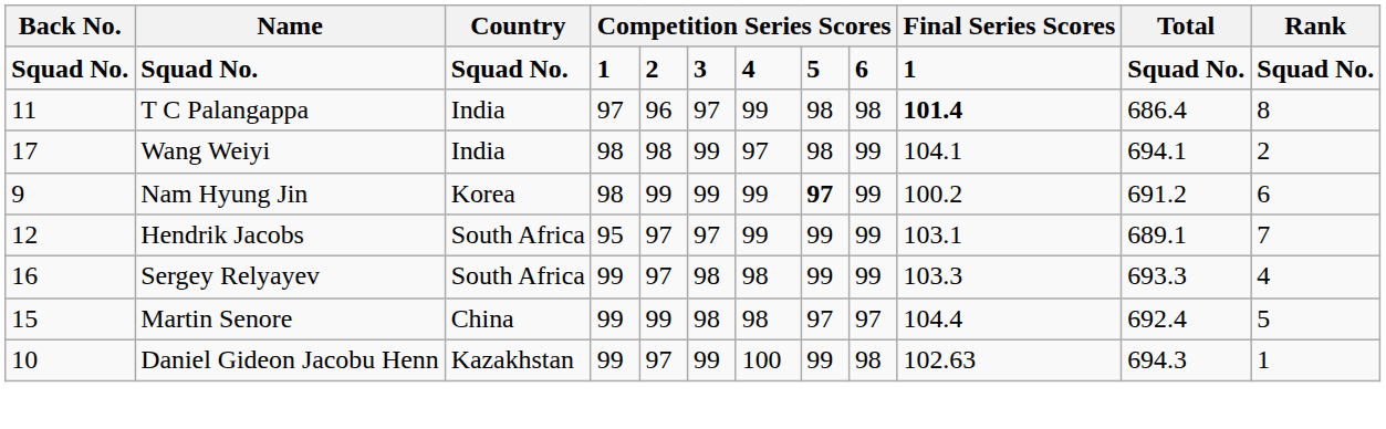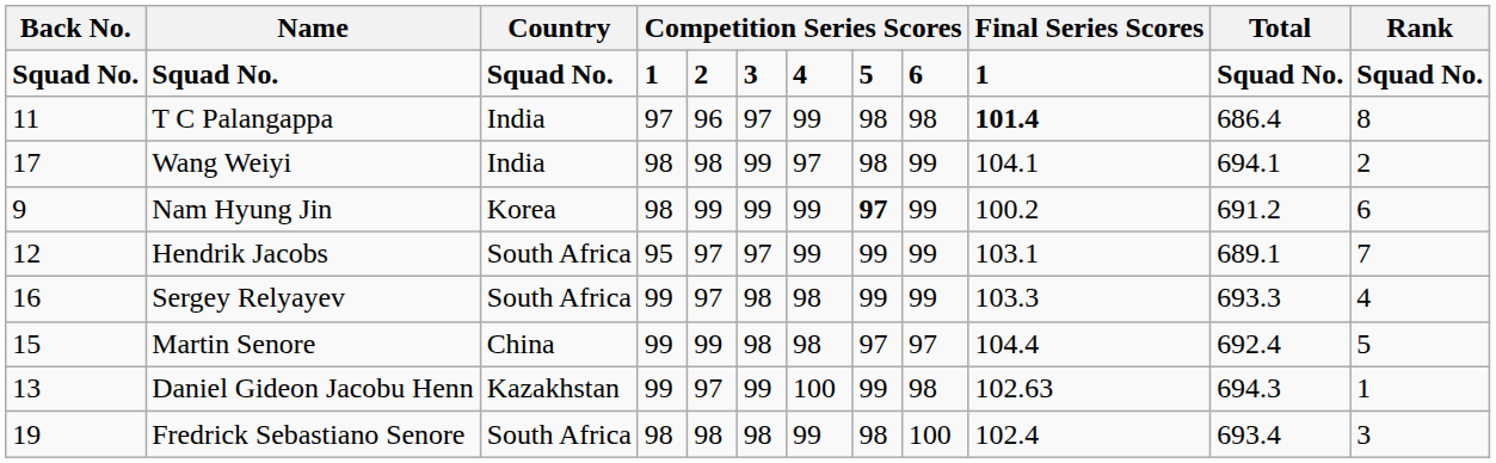 <table class="wikitable">
 <tr>
 <th>Back No.</th>
 <th>Name</th>
 <th>Country</th>
 <th colspan="6">Competition Series Scores</th>
 <th>Final Series Scores</th>
 <th>Total</th>
 <th>Rank</th>
 </tr>
 <tr>
 <td><span><strong>Squad No.</strong></span></td>
 <td><span><strong>Squad No.</strong></span></td>
 <td><span><strong>Squad No.</strong></span></td>
 <td><strong>1</strong></td>
 <td><strong>2</strong></td>
 <td><strong>3</strong></td>
 <td><strong>4</strong></td>
 <td><strong>5</strong></td>
 <td><strong>6</strong></td>
 <td><strong>1</strong></td>
 <td><span><strong>Squad No.</strong></span></td>
 <td><span><strong>Squad No.</strong></span></td>
 </tr>
 <tr>
 <td>11</td>
 <td>T C Palangappa</td>
 <td>India</td>
 <td>97</td>
 <td>96</td>
 <td>97</td>
 <td>99</td>
 <td>98</td>
 <td>98</td>
 <td><strong>101.4</strong></td>
 <td>686.4</td>
 <td>8</td>
 </tr>
 <tr>
 <td>17</td>
 <td>Wang Weiyi</td>
 <td>India</td>
 <td>98</td>
 <td>98</td>
 <td>99</td>
 <td>97</td>
 <td>98</td>
 <td>99</td>
 <td>104.1</td>
 <td>694.1</td>
 <td>2</td>
 </tr>
 <tr>
 <td>9</td>
 <td>Nam Hyung Jin</td>
 <td>Korea</td>
 <td>98</td>
 <td>99</td>
 <td>99</td>
 <td>99</td>
 <td><strong>97</strong></td>
 <td>99</td>
 <td>100.2</td>
 <td>691.2</td>
 <td>6</td>
 </tr>
 <tr>
 <td>12</td>
 <td>Hendrik Jacobs</td>
 <td>South Africa</td>
 <td>95</td>
 <td>97</td>
 <td>97</td>
 <td>99</td>
 <td>99</td>
 <td>99</td>
 <td>103.1</td>
 <td>689.1</td>
 <td>7</td>
 </tr>
 <tr>
 <td>16</td>
 <td>Sergey Relyayev</td>
 <td>South Africa</td>
 <td>99</td>
 <td>97</td>
 <td>98</td>
 <td>98</td>
 <td>99</td>
 <td>99</td>
 <td>103.3</td>
 <td>693.3</td>
 <td>4</td>
 </tr>
 <tr>
 <td>15</td>
 <td>Martin Senore</td>
 <td>China</td>
 <td>99</td>
 <td>99</td>
 <td>98</td>
 <td>98</td>
 <td>97</td>
 <td>97</td>
 <td>104.4</td>
 <td>692.4</td>
 <td>5</td>
 </tr>
 <tr>
-<td>10</td>
+<td>13</td>
 <td>Daniel Gideon Jacobu Henn</td>
 <td>Kazakhstan</td>
 <td>99</td>
 <td>97</td>
 <td>99</td>
 <td>100</td>
 <td>99</td>
 <td>98</td>
 <td>102.63</td>
 <td>694.3</td>
 <td>1</td>
 </tr>
+<tr>
+<td>19</td>
+<td>Fredrick Sebastiano Senore</td>
+<td>South Africa</td>
+<td>98</td>
+<td>98</td>
+<td>98</td>
+<td>99</td>
+<td>98</td>
+<td>100</td>
+<td>102.4</td>
+<td>693.4</td>
+<td>3</td>
+</tr>
 </table>
